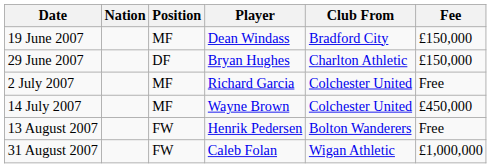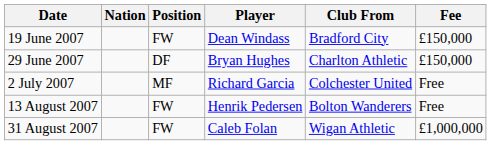 <table class="wikitable">
 <tr>
 <th>Date</th>
 <th>Nation</th>
 <th>Position</th>
 <th>Player</th>
 <th>Club From</th>
 <th>Fee</th>
 </tr>
 <tr>
 <td>19 June 2007</td>
 <td></td>
-<td>MF</td>
+<td>FW</td>
 <td><a href='#'>Dean Windass</a></td>
 <td><a href='#'>Bradford City</a></td>
 <td>£150,000</td>
 </tr>
 <tr>
 <td>29 June 2007</td>
 <td></td>
 <td>DF</td>
 <td><a href='#'>Bryan Hughes</a></td>
 <td><a href='#'>Charlton Athletic</a></td>
 <td>£150,000</td>
 </tr>
 <tr>
 <td>2 July 2007</td>
 <td></td>
 <td>MF</td>
 <td><a href='#'>Richard Garcia</a></td>
 <td><a href='#'>Colchester United</a></td>
 <td>Free</td>
 </tr>
 <tr>
-<td>14 July 2007</td>
-<td></td>
-<td>MF</td>
-<td><a href='#'>Wayne Brown</a></td>
-<td><a href='#'>Colchester United</a></td>
-<td>£450,000</td>
-</tr>
-<tr>
 <td>13 August 2007</td>
 <td></td>
 <td>FW</td>
 <td><a href='#'>Henrik Pedersen</a></td>
 <td><a href='#'>Bolton Wanderers</a></td>
 <td>Free</td>
 </tr>
 <tr>
 <td>31 August 2007</td>
 <td></td>
 <td>FW</td>
 <td><a href='#'>Caleb Folan</a></td>
 <td><a href='#'>Wigan Athletic</a></td>
 <td>£1,000,000</td>
 </tr>
 </table>
